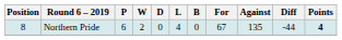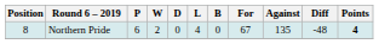 <table class="wikitable" style="text-align:center; font-size:85%;">
 <tr style="background: #d7ebed;">
 <th width="40" abbr="Position">Position</th>
 <th width="100">Round 6 – 2019</th>
 <th width="20" abbr="Played">P</th>
 <th width="20" abbr="Won">W</th>
 <th width="20" abbr="Drawn">D</th>
 <th width="20" abbr="Lost">L</th>
 <th width="20" abbr="Bye">B</th>
 <th width="40" abbr="Points for">For</th>
 <th width="40" abbr="Points against">Against</th>
 <th width="40" abbr="Points difference">Diff</th>
 <th width="40" abbr="Points">Points</th>
 </tr>
 <tr style="background: #d7ebed;">
 <td>8</td>
 <td style="text-align:left;"> Northern Pride</td>
 <td>6</td>
 <td>2</td>
 <td>0</td>
 <td>4</td>
 <td>0</td>
 <td>67</td>
 <td>135</td>
-<td>-44</td>
+<td>-48</td>
 <td><strong>4</strong></td>
 </tr>
 <tr>
 </tr>
 </table>
